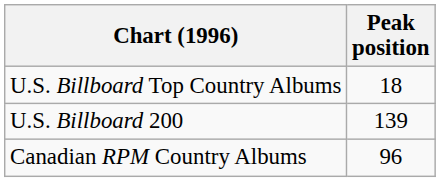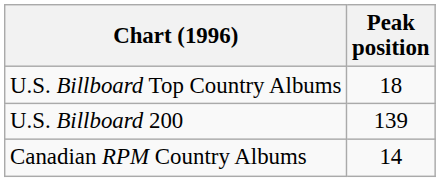 <table class="wikitable">
 <tr>
 <th>Chart (1996)</th>
 <th>Peak<br>position</th>
 </tr>
 <tr>
 <td>U.S. <em>Billboard</em> Top Country Albums</td>
 <td align="center">18</td>
 </tr>
 <tr>
 <td>U.S. <em>Billboard</em> 200</td>
 <td align="center">139</td>
 </tr>
 <tr>
 <td>Canadian <em>RPM</em> Country Albums</td>
-<td align="center">96</td>
+<td align="center">14</td>
 </tr>
 </table>
